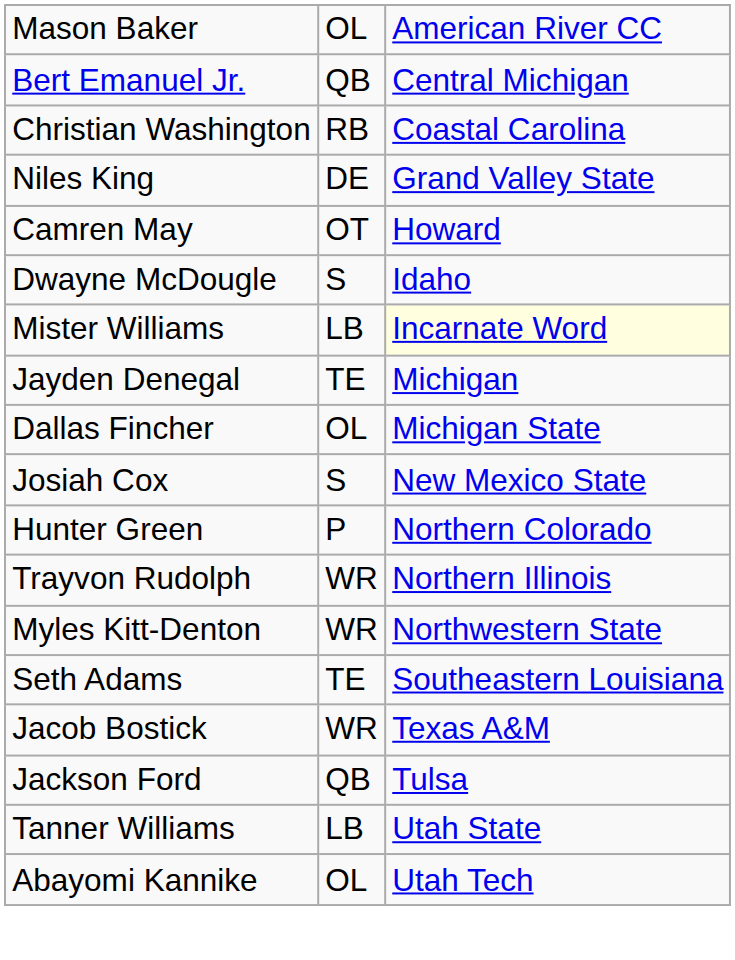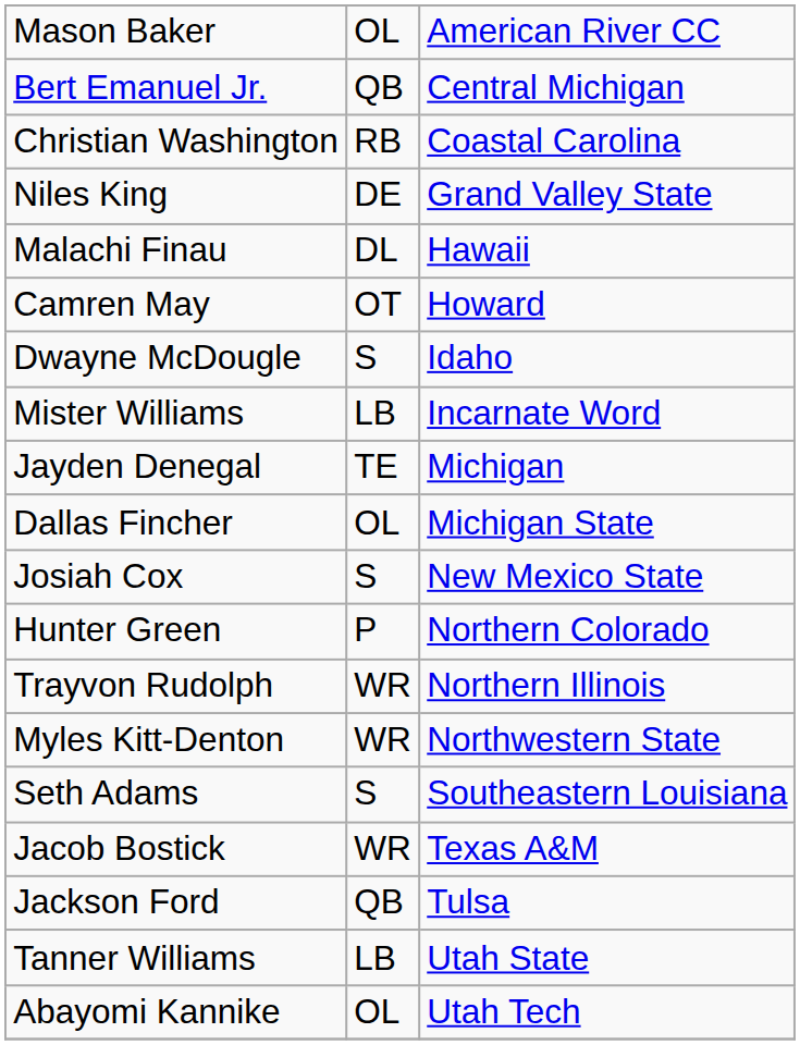 <table class="wikitable sortable">
 <tr>
 </tr>
 <tr>
 <td>Mason Baker</td>
 <td>OL</td>
 <td><a href='#'>American River CC</a></td>
 </tr>
 <tr>
 <td><a href='#'>Bert Emanuel Jr.</a></td>
 <td>QB</td>
 <td><a href='#'>Central Michigan</a></td>
 </tr>
 <tr>
 <td>Christian Washington</td>
 <td>RB</td>
 <td><a href='#'>Coastal Carolina</a></td>
 </tr>
 <tr>
 <td>Niles King</td>
 <td>DE</td>
 <td><a href='#'>Grand Valley State</a></td>
 </tr>
 <tr>
+<td>Malachi Finau</td>
+<td>DL</td>
+<td><a href='#'>Hawaii</a></td>
+</tr>
+<tr>
 <td>Camren May</td>
 <td>OT</td>
 <td><a href='#'>Howard</a></td>
 </tr>
 <tr>
 <td>Dwayne McDougle</td>
 <td>S</td>
 <td><a href='#'>Idaho</a></td>
 </tr>
 <tr>
 <td>Mister Williams</td>
 <td>LB</td>
-<td style="background: lightyellow;"><a href='#'>Incarnate Word</a></td>
+<td><a href='#'>Incarnate Word</a></td>
 </tr>
 <tr>
 <td>Jayden Denegal</td>
 <td>TE</td>
 <td><a href='#'>Michigan</a></td>
 </tr>
 <tr>
 <td>Dallas Fincher</td>
 <td>OL</td>
 <td><a href='#'>Michigan State</a></td>
 </tr>
 <tr>
 <td>Josiah Cox</td>
 <td>S</td>
 <td><a href='#'>New Mexico State</a></td>
 </tr>
 <tr>
 <td>Hunter Green</td>
 <td>P</td>
 <td><a href='#'>Northern Colorado</a></td>
 </tr>
 <tr>
 <td>Trayvon Rudolph</td>
 <td>WR</td>
 <td><a href='#'>Northern Illinois</a></td>
 </tr>
 <tr>
 <td>Myles Kitt-Denton</td>
 <td>WR</td>
 <td><a href='#'>Northwestern State</a></td>
 </tr>
 <tr>
 <td>Seth Adams</td>
-<td>TE</td>
+<td>S</td>
 <td><a href='#'>Southeastern Louisiana</a></td>
 </tr>
 <tr>
 <td>Jacob Bostick</td>
 <td>WR</td>
 <td><a href='#'>Texas A&M</a></td>
 </tr>
 <tr>
 <td>Jackson Ford</td>
 <td>QB</td>
 <td><a href='#'>Tulsa</a></td>
 </tr>
 <tr>
 <td>Tanner Williams</td>
 <td>LB</td>
 <td><a href='#'>Utah State</a></td>
 </tr>
 <tr>
 <td>Abayomi Kannike</td>
 <td>OL</td>
 <td><a href='#'>Utah Tech</a></td>
 </tr>
 <tr>
 </tr>
 </table>
